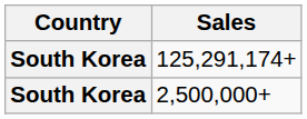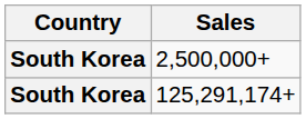 <table class="wikitable plainrowheaders">
 <tr>
 <th>Country</th>
 <th>Sales</th>
 </tr>
 <tr>
 <th scope="row">South Korea </th>
-<td>125,291,174+</td>
+<td>2,500,000+</td>
 </tr>
 <tr>
 <th scope="row">South Korea </th>
-<td>2,500,000+</td>
+<td>125,291,174+</td>
 </tr>
 </table>
